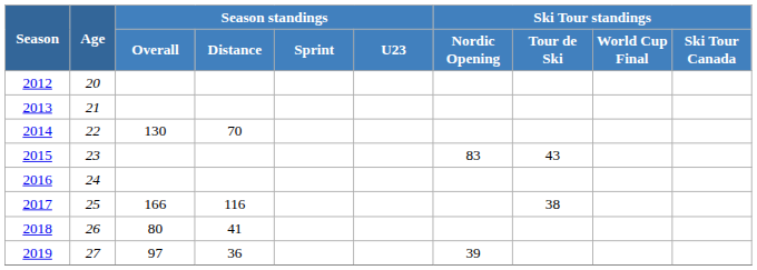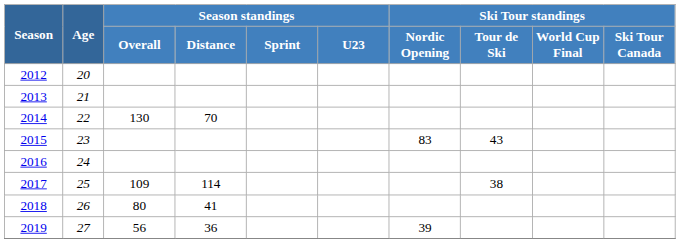 <table class="wikitable" style="font-size:95%; text-align:center; border:grey solid 1px; border-collapse:collapse; background:#ffffff;">
 <tr>
 <th style="background-color:#369; color:white; width:60px;" rowspan="2"> Season </th>
 <th style="background-color:#369; color:white; width:40px;" rowspan="2"> Age </th>
 <th style="background-color:#4180be; color:white;" colspan="4">Season standings</th>
 <th style="background-color:#4180be; color:white;" colspan="4">Ski Tour standings</th>
 </tr>
 <tr>
 <th style="background-color:#4180be; color:white; width:75px;">Overall</th>
 <th style="background-color:#4180be; color:white; width:75px;">Distance</th>
 <th style="background-color:#4180be; color:white; width:75px;">Sprint</th>
 <th style="background-color:#4180be; color:white; width:75px;">U23</th>
 <th style="background-color:#4180be; color:white; width:75px;">Nordic<br>Opening</th>
 <th style="background-color:#4180be; color:white; width:75px;">Tour de<br>Ski</th>
 <th style="background-color:#4180be; color:white; width:75px;">World Cup<br>Final</th>
 <th style="background-color:#4180be; color:white; width:75px;">Ski Tour<br>Canada</th>
 </tr>
 <tr>
 <td><a href='#'>2012</a></td>
 <td><em>20</em></td>
 <td></td>
 <td></td>
 <td></td>
 <td></td>
 <td></td>
 <td></td>
 <td></td>
 <td></td>
 </tr>
 <tr>
 <td><a href='#'>2013</a></td>
 <td><em>21</em></td>
 <td></td>
 <td></td>
 <td></td>
 <td></td>
 <td></td>
 <td></td>
 <td></td>
 <td></td>
 </tr>
 <tr>
 <td><a href='#'>2014</a></td>
 <td><em>22</em></td>
 <td>130</td>
 <td>70</td>
 <td></td>
 <td></td>
 <td></td>
 <td></td>
 <td></td>
 <td></td>
 </tr>
 <tr>
 <td><a href='#'>2015</a></td>
 <td><em>23</em></td>
 <td></td>
 <td></td>
 <td></td>
 <td></td>
 <td>83</td>
 <td>43</td>
 <td></td>
 <td></td>
 </tr>
 <tr>
 <td><a href='#'>2016</a></td>
 <td><em>24</em></td>
 <td></td>
 <td></td>
 <td></td>
 <td></td>
 <td></td>
 <td></td>
 <td></td>
 <td></td>
 </tr>
 <tr>
 <td><a href='#'>2017</a></td>
 <td><em>25</em></td>
-<td>166</td>
-<td>116</td>
+<td>109</td>
+<td>114</td>
 <td></td>
 <td></td>
 <td></td>
 <td>38</td>
 <td></td>
 <td></td>
 </tr>
 <tr>
 <td><a href='#'>2018</a></td>
 <td><em>26</em></td>
 <td>80</td>
 <td>41</td>
 <td></td>
 <td></td>
 <td></td>
 <td></td>
 <td></td>
 <td></td>
 </tr>
 <tr>
 <td><a href='#'>2019</a></td>
 <td><em>27</em></td>
-<td>97</td>
+<td>56</td>
 <td>36</td>
 <td></td>
 <td></td>
 <td>39</td>
 <td></td>
 <td></td>
 <td></td>
 </tr>
 <tr>
 </tr>
 </table>
